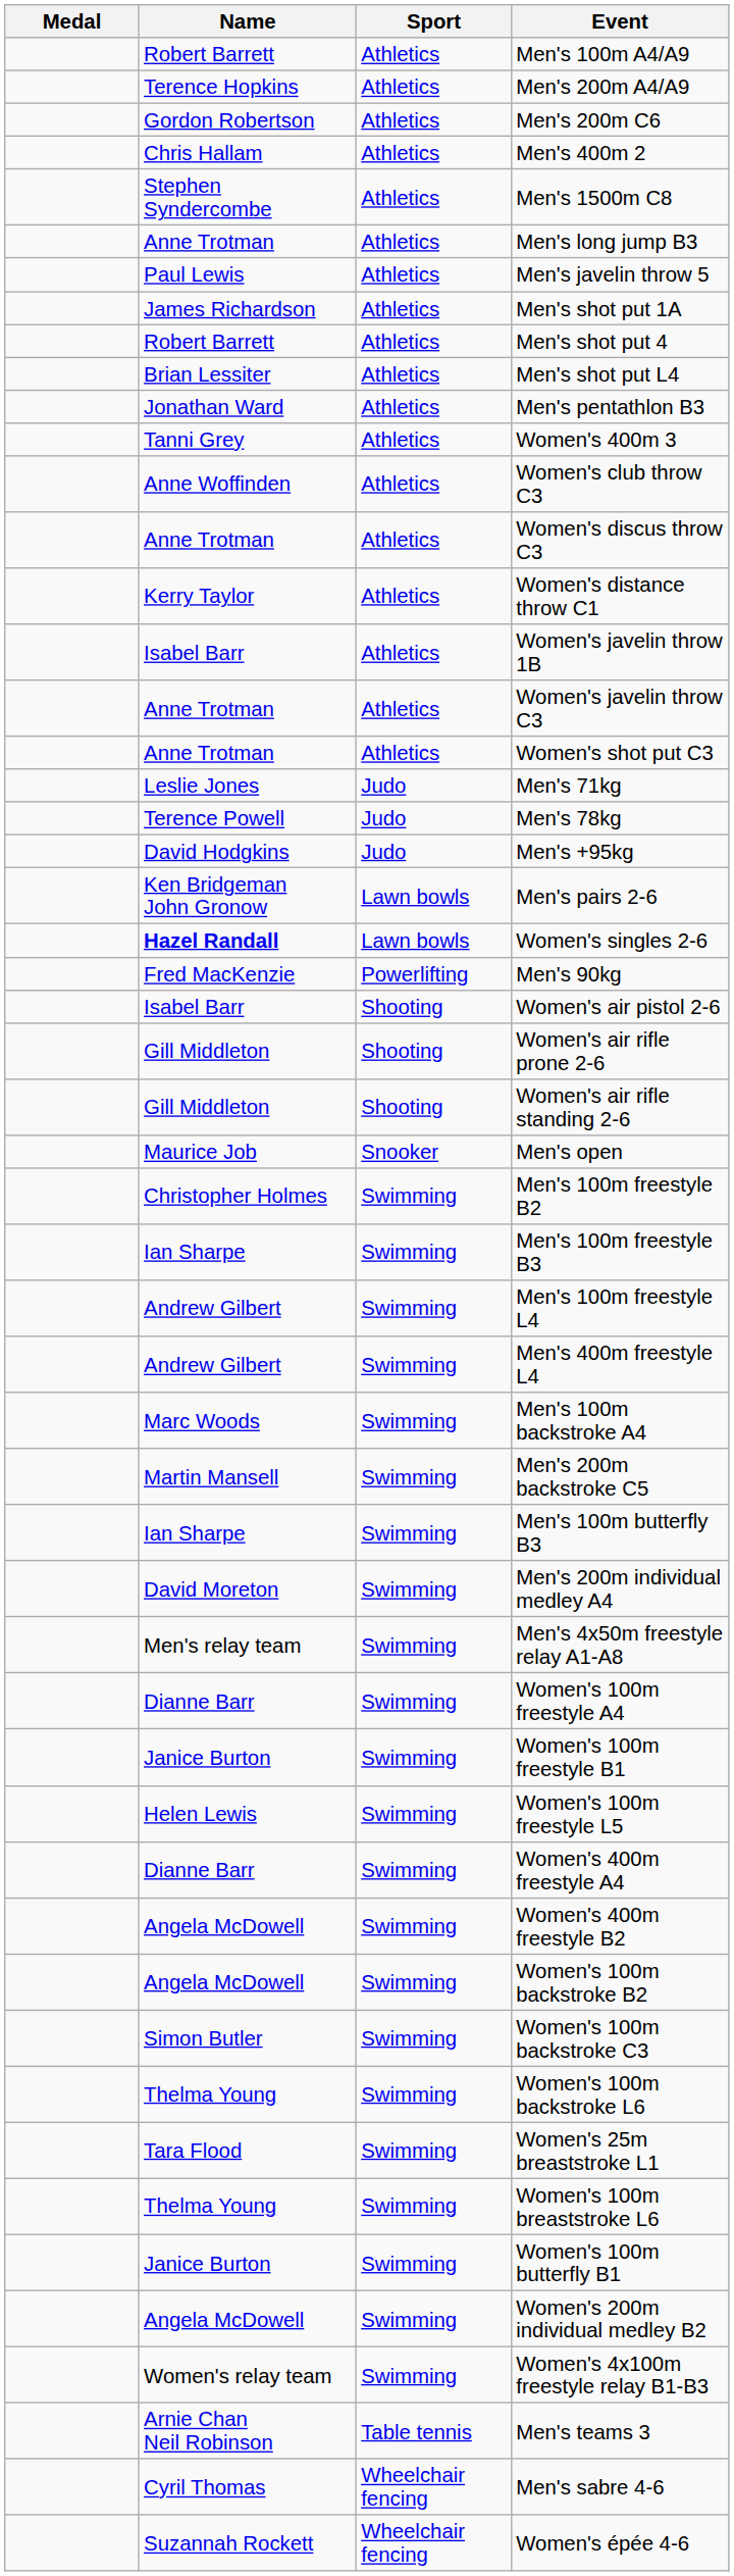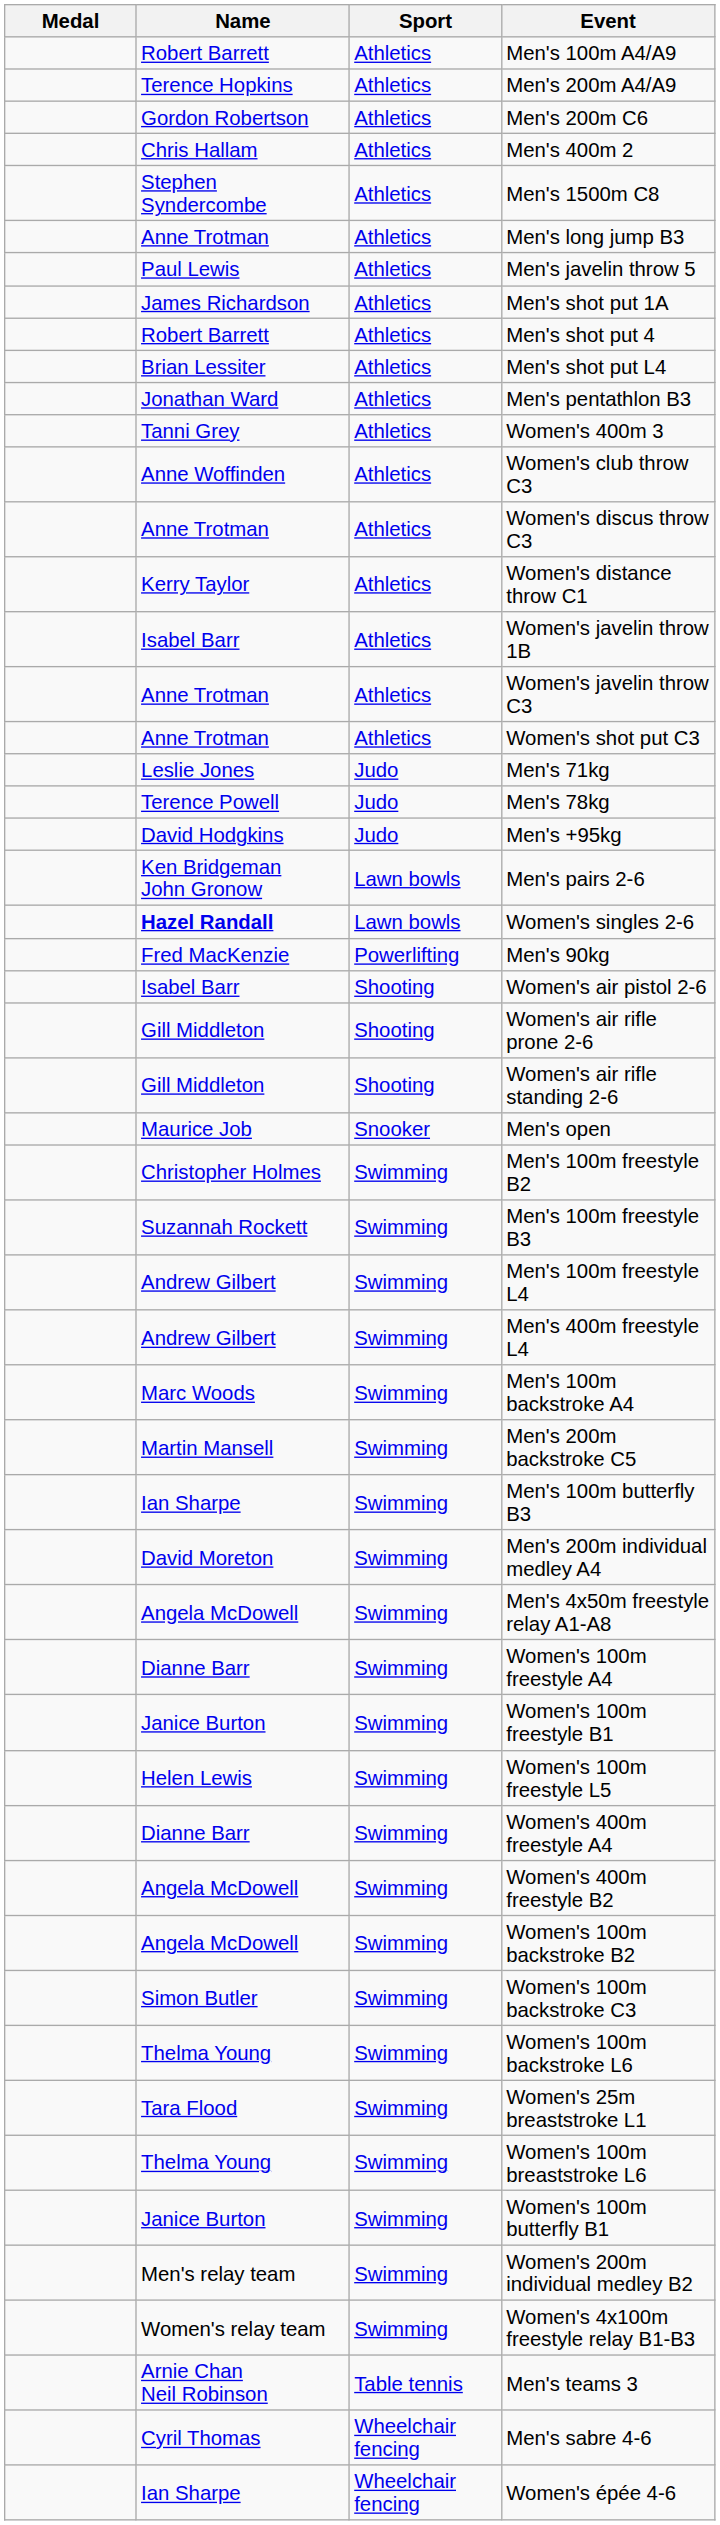 <table class=wikitable style="font-size:95%">
 <tr>
 <th style="width:6em">Medal</th>
 <th style="width:10em">Name</th>
 <th style="width:7em">Sport</th>
 <th style="width:10em">Event</th>
 </tr>
 <tr>
 <td></td>
 <td><a href='#'>Robert Barrett</a></td>
 <td><a href='#'>Athletics</a></td>
 <td>Men's 100m A4/A9</td>
 </tr>
 <tr>
 <td></td>
 <td><a href='#'>Terence Hopkins</a></td>
 <td><a href='#'>Athletics</a></td>
 <td>Men's 200m A4/A9</td>
 </tr>
 <tr>
 <td></td>
 <td><a href='#'>Gordon Robertson</a></td>
 <td><a href='#'>Athletics</a></td>
 <td>Men's 200m C6</td>
 </tr>
 <tr>
 <td></td>
 <td><a href='#'>Chris Hallam</a></td>
 <td><a href='#'>Athletics</a></td>
 <td>Men's 400m 2</td>
 </tr>
 <tr>
 <td></td>
 <td><a href='#'>Stephen Syndercombe</a></td>
 <td><a href='#'>Athletics</a></td>
 <td>Men's 1500m C8</td>
 </tr>
 <tr>
 <td></td>
 <td><a href='#'>Anne Trotman</a></td>
 <td><a href='#'>Athletics</a></td>
 <td>Men's long jump B3</td>
 </tr>
 <tr>
 <td></td>
 <td><a href='#'>Paul Lewis</a></td>
 <td><a href='#'>Athletics</a></td>
 <td>Men's javelin throw 5</td>
 </tr>
 <tr>
 <td></td>
 <td><a href='#'>James Richardson</a></td>
 <td><a href='#'>Athletics</a></td>
 <td>Men's shot put 1A</td>
 </tr>
 <tr>
 <td></td>
 <td><a href='#'>Robert Barrett</a></td>
 <td><a href='#'>Athletics</a></td>
 <td>Men's shot put 4</td>
 </tr>
 <tr>
 <td></td>
 <td><a href='#'>Brian Lessiter</a></td>
 <td><a href='#'>Athletics</a></td>
 <td>Men's shot put L4</td>
 </tr>
 <tr>
 <td></td>
 <td><a href='#'>Jonathan Ward</a></td>
 <td><a href='#'>Athletics</a></td>
 <td>Men's pentathlon B3</td>
 </tr>
 <tr>
 <td></td>
 <td><a href='#'>Tanni Grey</a></td>
 <td><a href='#'>Athletics</a></td>
 <td>Women's 400m 3</td>
 </tr>
 <tr>
 <td></td>
 <td><a href='#'>Anne Woffinden</a></td>
 <td><a href='#'>Athletics</a></td>
 <td>Women's club throw C3</td>
 </tr>
 <tr>
 <td></td>
 <td><a href='#'>Anne Trotman</a></td>
 <td><a href='#'>Athletics</a></td>
 <td>Women's discus throw C3</td>
 </tr>
 <tr>
 <td></td>
 <td><a href='#'>Kerry Taylor</a></td>
 <td><a href='#'>Athletics</a></td>
 <td>Women's distance throw C1</td>
 </tr>
 <tr>
 <td></td>
 <td><a href='#'>Isabel Barr</a></td>
 <td><a href='#'>Athletics</a></td>
 <td>Women's javelin throw 1B</td>
 </tr>
 <tr>
 <td></td>
 <td><a href='#'>Anne Trotman</a></td>
 <td><a href='#'>Athletics</a></td>
 <td>Women's javelin throw C3</td>
 </tr>
 <tr>
 <td></td>
 <td><a href='#'>Anne Trotman</a></td>
 <td><a href='#'>Athletics</a></td>
 <td>Women's shot put C3</td>
 </tr>
 <tr>
 <td></td>
 <td><a href='#'>Leslie Jones</a></td>
 <td><a href='#'>Judo</a></td>
 <td>Men's 71kg</td>
 </tr>
 <tr>
 <td></td>
 <td><a href='#'>Terence Powell</a></td>
 <td><a href='#'>Judo</a></td>
 <td>Men's 78kg</td>
 </tr>
 <tr>
 <td></td>
 <td><a href='#'>David Hodgkins</a></td>
 <td><a href='#'>Judo</a></td>
 <td>Men's +95kg</td>
 </tr>
 <tr>
 <td></td>
 <td><a href='#'>Ken Bridgeman</a><br> <a href='#'>John Gronow</a></td>
 <td><a href='#'>Lawn bowls</a></td>
 <td>Men's pairs 2-6</td>
 </tr>
 <tr>
 <td></td>
 <td><strong><a href='#'>Hazel Randall</a></strong></td>
 <td><a href='#'>Lawn bowls</a></td>
 <td>Women's singles 2-6</td>
 </tr>
 <tr>
 <td></td>
 <td><a href='#'>Fred MacKenzie</a></td>
 <td><a href='#'>Powerlifting</a></td>
 <td>Men's 90kg</td>
 </tr>
 <tr>
 <td></td>
 <td><a href='#'>Isabel Barr</a></td>
 <td><a href='#'>Shooting</a></td>
 <td>Women's air pistol 2-6</td>
 </tr>
 <tr>
 <td></td>
 <td><a href='#'>Gill Middleton</a></td>
 <td><a href='#'>Shooting</a></td>
 <td>Women's air rifle prone 2-6</td>
 </tr>
 <tr>
 <td></td>
 <td><a href='#'>Gill Middleton</a></td>
 <td><a href='#'>Shooting</a></td>
 <td>Women's air rifle standing 2-6</td>
 </tr>
 <tr>
 <td></td>
 <td><a href='#'>Maurice Job</a></td>
 <td><a href='#'>Snooker</a></td>
 <td>Men's open</td>
 </tr>
 <tr>
 <td></td>
 <td><a href='#'>Christopher Holmes</a></td>
 <td><a href='#'>Swimming</a></td>
 <td>Men's 100m freestyle B2</td>
 </tr>
 <tr>
 <td></td>
-<td><a href='#'>Ian Sharpe</a></td>
+<td><a href='#'>Suzannah Rockett</a></td>
 <td><a href='#'>Swimming</a></td>
 <td>Men's 100m freestyle B3</td>
 </tr>
 <tr>
 <td></td>
 <td><a href='#'>Andrew Gilbert</a></td>
 <td><a href='#'>Swimming</a></td>
 <td>Men's 100m freestyle L4</td>
 </tr>
 <tr>
 <td></td>
 <td><a href='#'>Andrew Gilbert</a></td>
 <td><a href='#'>Swimming</a></td>
 <td>Men's 400m freestyle L4</td>
 </tr>
 <tr>
 <td></td>
 <td><a href='#'>Marc Woods</a></td>
 <td><a href='#'>Swimming</a></td>
 <td>Men's 100m backstroke A4</td>
 </tr>
 <tr>
 <td></td>
 <td><a href='#'>Martin Mansell</a></td>
 <td><a href='#'>Swimming</a></td>
 <td>Men's 200m backstroke C5</td>
 </tr>
 <tr>
 <td></td>
 <td><a href='#'>Ian Sharpe</a></td>
 <td><a href='#'>Swimming</a></td>
 <td>Men's 100m butterfly B3</td>
 </tr>
 <tr>
 <td></td>
 <td><a href='#'>David Moreton</a></td>
 <td><a href='#'>Swimming</a></td>
 <td>Men's 200m individual medley A4</td>
 </tr>
 <tr>
 <td></td>
-<td>Men's relay team</td>
+<td><a href='#'>Angela McDowell</a></td>
 <td><a href='#'>Swimming</a></td>
 <td>Men's 4x50m freestyle relay A1-A8</td>
 </tr>
 <tr>
 <td></td>
 <td><a href='#'>Dianne Barr</a></td>
 <td><a href='#'>Swimming</a></td>
 <td>Women's 100m freestyle A4</td>
 </tr>
 <tr>
 <td></td>
 <td><a href='#'>Janice Burton</a></td>
 <td><a href='#'>Swimming</a></td>
 <td>Women's 100m freestyle B1</td>
 </tr>
 <tr>
 <td></td>
 <td><a href='#'>Helen Lewis</a></td>
 <td><a href='#'>Swimming</a></td>
 <td>Women's 100m freestyle L5</td>
 </tr>
 <tr>
 <td></td>
 <td><a href='#'>Dianne Barr</a></td>
 <td><a href='#'>Swimming</a></td>
 <td>Women's 400m freestyle A4</td>
 </tr>
 <tr>
 <td></td>
 <td><a href='#'>Angela McDowell</a></td>
 <td><a href='#'>Swimming</a></td>
 <td>Women's 400m freestyle B2</td>
 </tr>
 <tr>
 <td></td>
 <td><a href='#'>Angela McDowell</a></td>
 <td><a href='#'>Swimming</a></td>
 <td>Women's 100m backstroke B2</td>
 </tr>
 <tr>
 <td></td>
 <td><a href='#'>Simon Butler</a></td>
 <td><a href='#'>Swimming</a></td>
 <td>Women's 100m backstroke C3</td>
 </tr>
 <tr>
 <td></td>
 <td><a href='#'>Thelma Young</a></td>
 <td><a href='#'>Swimming</a></td>
 <td>Women's 100m backstroke L6</td>
 </tr>
 <tr>
 <td></td>
 <td><a href='#'>Tara Flood</a></td>
 <td><a href='#'>Swimming</a></td>
 <td>Women's 25m breaststroke L1</td>
 </tr>
 <tr>
 <td></td>
 <td><a href='#'>Thelma Young</a></td>
 <td><a href='#'>Swimming</a></td>
 <td>Women's 100m breaststroke L6</td>
 </tr>
 <tr>
 <td></td>
 <td><a href='#'>Janice Burton</a></td>
 <td><a href='#'>Swimming</a></td>
 <td>Women's 100m butterfly B1</td>
 </tr>
 <tr>
 <td></td>
-<td><a href='#'>Angela McDowell</a></td>
+<td>Men's relay team</td>
 <td><a href='#'>Swimming</a></td>
 <td>Women's 200m individual medley B2</td>
 </tr>
 <tr>
 <td></td>
 <td>Women's relay team</td>
 <td><a href='#'>Swimming</a></td>
 <td>Women's 4x100m freestyle relay B1-B3</td>
 </tr>
 <tr>
 <td></td>
 <td><a href='#'>Arnie Chan</a><br> <a href='#'>Neil Robinson</a></td>
 <td><a href='#'>Table tennis</a></td>
 <td>Men's teams 3</td>
 </tr>
 <tr>
 <td></td>
 <td><a href='#'>Cyril Thomas</a></td>
 <td><a href='#'>Wheelchair fencing</a></td>
 <td>Men's sabre 4-6</td>
 </tr>
 <tr>
 <td></td>
-<td><a href='#'>Suzannah Rockett</a></td>
+<td><a href='#'>Ian Sharpe</a></td>
 <td><a href='#'>Wheelchair fencing</a></td>
 <td>Women's épée 4-6</td>
 </tr>
 </table>
